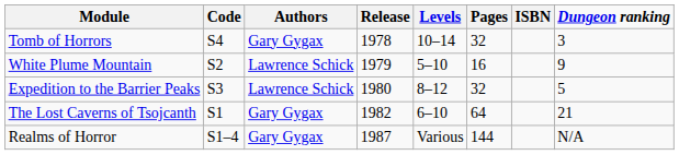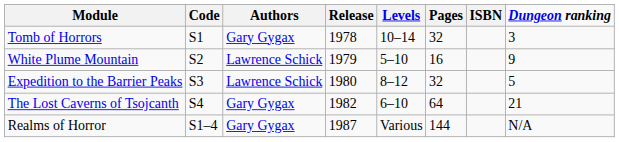 <table class="wikitable sortable" border="1">
 <tr>
 <th>Module</th>
 <th>Code</th>
 <th>Authors</th>
 <th>Release</th>
 <th><a href='#'>Levels</a></th>
 <th>Pages</th>
 <th>ISBN</th>
 <td><strong><em><a href='#'>Dungeon</a><em> ranking<strong></td>
 </tr>
 <tr>
 <td></em><a href='#'>Tomb of Horrors</a><em></td>
-<td>S4</td>
+<td>S1</td>
 <td><a href='#'>Gary Gygax</a></td>
 <td>1978</td>
 <td>10–14</td>
 <td>32</td>
 <td></td>
 <td>3</td>
 </tr>
 <tr>
 <td></em><a href='#'>White Plume Mountain</a><em></td>
 <td>S2</td>
 <td><a href='#'>Lawrence Schick</a></td>
 <td>1979</td>
 <td>5–10</td>
 <td>16</td>
 <td></td>
 <td>9</td>
 </tr>
 <tr>
 <td></em><a href='#'>Expedition to the Barrier Peaks</a><em></td>
 <td>S3</td>
 <td><a href='#'>Lawrence Schick</a></td>
 <td>1980</td>
 <td>8–12</td>
 <td>32</td>
 <td></td>
 <td>5</td>
 </tr>
 <tr>
 <td></em><a href='#'>The Lost Caverns of Tsojcanth</a><em></td>
-<td>S1</td>
+<td>S4</td>
 <td><a href='#'>Gary Gygax</a></td>
 <td>1982</td>
 <td>6–10</td>
 <td>64</td>
 <td></td>
 <td>21</td>
 </tr>
 <tr>
 <td></em>Realms of Horror<em></td>
 <td>S1–4</td>
 <td><a href='#'>Gary Gygax</a></td>
 <td>1987</td>
 <td>Various</td>
 <td>144</td>
 <td></td>
 <td>N/A</td>
 </tr>
 </table>
